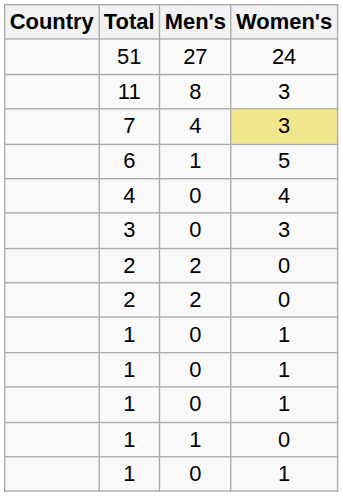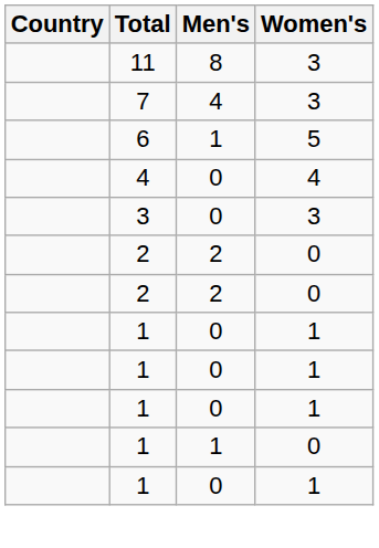 <table class="wikitable sortable" style="text-align:center">
 <tr>
 <th>Country</th>
 <th>Total</th>
 <th>Men's</th>
 <th>Women's</th>
-</tr>
-<tr>
-<td align=left></td>
-<td>51</td>
-<td>27</td>
-<td>24</td>
 </tr>
 <tr>
 <td align=left></td>
 <td>11</td>
 <td>8</td>
 <td>3</td>
 </tr>
 <tr>
 <td align=left></td>
 <td>7</td>
 <td>4</td>
-<td style="background: khaki;">3</td>
+<td>3</td>
 </tr>
 <tr>
 <td align=left></td>
 <td>6</td>
 <td>1</td>
 <td>5</td>
 </tr>
 <tr>
 <td align=left></td>
 <td>4</td>
 <td>0</td>
 <td>4</td>
 </tr>
 <tr>
 <td align=left></td>
 <td>3</td>
 <td>0</td>
 <td>3</td>
 </tr>
 <tr>
 <td align=left></td>
 <td>2</td>
 <td>2</td>
 <td>0</td>
 </tr>
 <tr>
 <td align=left></td>
 <td>2</td>
 <td>2</td>
 <td>0</td>
 </tr>
 <tr>
 <td align=left></td>
 <td>1</td>
 <td>0</td>
 <td>1</td>
 </tr>
 <tr>
 <td align=left></td>
 <td>1</td>
 <td>0</td>
 <td>1</td>
 </tr>
 <tr>
 <td align=left></td>
 <td>1</td>
 <td>0</td>
 <td>1</td>
 </tr>
 <tr>
 <td align=left></td>
 <td>1</td>
 <td>1</td>
 <td>0</td>
 </tr>
 <tr>
 <td align=left></td>
 <td>1</td>
 <td>0</td>
 <td>1</td>
 </tr>
 </table>
